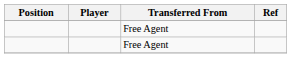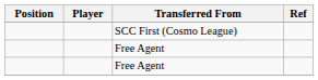 <table class="wikitable sortable" style="width:50%; text-align:center; font-size:100%; text-align:left;">
 <tr>
 <th><strong>Position</strong></th>
 <th><strong>Player</strong></th>
 <th><strong>Transferred From</strong></th>
 <th><strong>Ref</strong></th>
 </tr>
 <tr>
+</tr>
+<tr>
+<td></td>
+<td></td>
+<td> SCC First (Cosmo League)</td>
+<td></td>
 </tr>
 <tr>
 <td></td>
 <td></td>
 <td>Free Agent</td>
 <td></td>
 </tr>
 <tr>
 <td></td>
 <td></td>
 <td>Free Agent</td>
 <td></td>
 </tr>
 <tr>
 </tr>
 </table>
